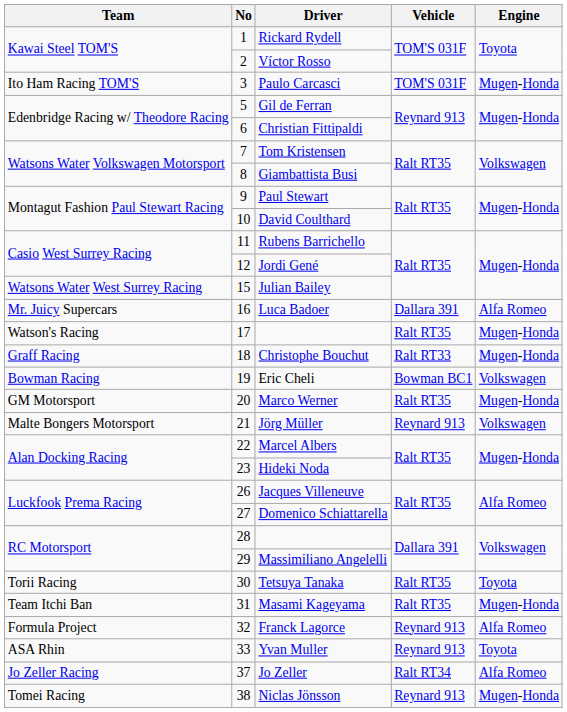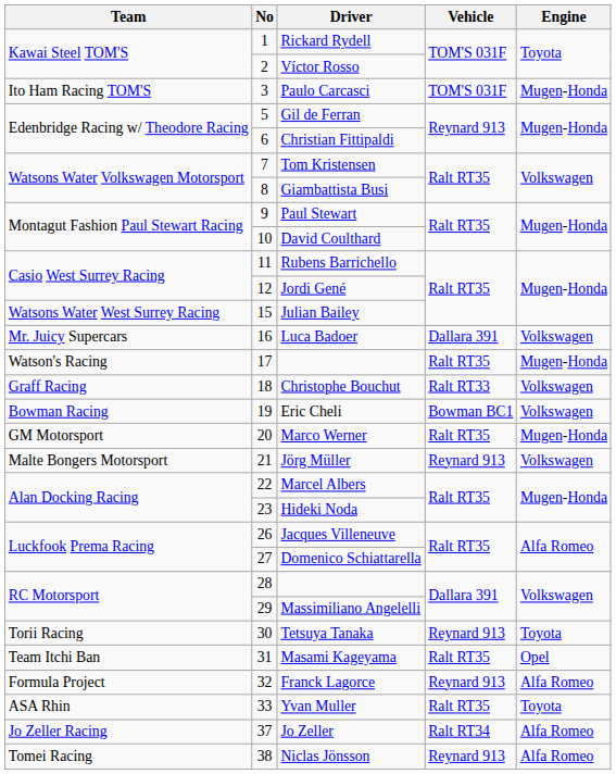 <table class="wikitable" style="font-size: 85%;">
 <tr>
 <th>Team</th>
 <th>No</th>
 <th>Driver</th>
 <th>Vehicle</th>
 <th>Engine</th>
 </tr>
 <tr>
 <td rowspan=2><a href='#'>Kawai Steel</a> <a href='#'>TOM'S</a></td>
 <td align=center>1</td>
 <td> <a href='#'>Rickard Rydell</a></td>
 <td rowspan=2><a href='#'>TOM'S 031F</a></td>
 <td rowspan=2><a href='#'>Toyota</a></td>
 </tr>
 <tr>
 <td align=center>2</td>
 <td> <a href='#'>Víctor Rosso</a></td>
 </tr>
 <tr>
 <td> Ito Ham Racing <a href='#'>TOM'S</a></td>
 <td align=center>3</td>
 <td> <a href='#'>Paulo Carcasci</a></td>
 <td><a href='#'>TOM'S 031F</a></td>
 <td><a href='#'>Mugen</a>-<a href='#'>Honda</a></td>
 </tr>
 <tr>
 <td rowspan=2> Edenbridge Racing w/ <a href='#'>Theodore Racing</a></td>
 <td align=center>5</td>
 <td> <a href='#'>Gil de Ferran</a></td>
 <td rowspan=2><a href='#'>Reynard 913</a></td>
 <td rowspan=2><a href='#'>Mugen</a>-<a href='#'>Honda</a></td>
 </tr>
 <tr>
 <td align=center>6</td>
 <td> <a href='#'>Christian Fittipaldi</a></td>
 </tr>
 <tr>
 <td rowspan=2> <a href='#'>Watsons Water</a> <a href='#'>Volkswagen Motorsport</a></td>
 <td align=center>7</td>
 <td> <a href='#'>Tom Kristensen</a></td>
 <td rowspan=2><a href='#'>Ralt RT35</a></td>
 <td rowspan=2><a href='#'>Volkswagen</a></td>
 </tr>
 <tr>
 <td align=center>8</td>
 <td> <a href='#'>Giambattista Busi</a></td>
 </tr>
 <tr>
 <td rowspan=2> Montagut Fashion <a href='#'>Paul Stewart Racing</a></td>
 <td align=center>9</td>
 <td> <a href='#'>Paul Stewart</a></td>
 <td rowspan=2><a href='#'>Ralt RT35</a></td>
 <td rowspan=2><a href='#'>Mugen</a>-<a href='#'>Honda</a></td>
 </tr>
 <tr>
 <td align=center>10</td>
 <td> <a href='#'>David Coulthard</a></td>
 </tr>
 <tr>
 <td rowspan="2"> <a href='#'>Casio</a> <a href='#'>West Surrey Racing</a></td>
 <td align=center>11</td>
 <td> <a href='#'>Rubens Barrichello</a></td>
 <td rowspan=3><a href='#'>Ralt RT35</a></td>
 <td rowspan=3><a href='#'>Mugen</a>-<a href='#'>Honda</a></td>
 </tr>
 <tr>
 <td align=center>12</td>
 <td> <a href='#'>Jordi Gené</a></td>
 </tr>
 <tr>
 <td> <a href='#'>Watsons Water</a> <a href='#'>West Surrey Racing</a></td>
 <td align=center>15</td>
 <td> <a href='#'>Julian Bailey</a></td>
 </tr>
 <tr>
 <td> <a href='#'>Mr. Juicy</a> Supercars</td>
 <td align=center>16</td>
 <td> <a href='#'>Luca Badoer</a></td>
 <td><a href='#'>Dallara 391</a></td>
-<td><a href='#'>Alfa Romeo</a></td>
+<td><a href='#'>Volkswagen</a></td>
 </tr>
 <tr>
 <td> Watson's Racing</td>
 <td align=center>17</td>
 <td> </td>
 <td><a href='#'>Ralt RT35</a></td>
 <td><a href='#'>Mugen</a>-<a href='#'>Honda</a></td>
 </tr>
 <tr>
 <td> <a href='#'>Graff Racing</a></td>
 <td align=center>18</td>
 <td> <a href='#'>Christophe Bouchut</a></td>
 <td><a href='#'>Ralt RT33</a></td>
-<td><a href='#'>Mugen</a>-<a href='#'>Honda</a></td>
+<td><a href='#'>Volkswagen</a></td>
 </tr>
 <tr>
 <td> <a href='#'>Bowman Racing</a></td>
 <td align=center>19</td>
 <td> Eric Cheli</td>
 <td><a href='#'>Bowman BC1</a></td>
 <td><a href='#'>Volkswagen</a></td>
 </tr>
 <tr>
 <td> GM Motorsport</td>
 <td align=center>20</td>
 <td> <a href='#'>Marco Werner</a></td>
 <td><a href='#'>Ralt RT35</a></td>
 <td><a href='#'>Mugen</a>-<a href='#'>Honda</a></td>
 </tr>
 <tr>
 <td> Malte Bongers Motorsport</td>
 <td align=center>21</td>
 <td> <a href='#'>Jörg Müller</a></td>
 <td><a href='#'>Reynard 913</a></td>
 <td><a href='#'>Volkswagen</a></td>
 </tr>
 <tr>
 <td rowspan=2> <a href='#'>Alan Docking Racing</a></td>
 <td align=center>22</td>
 <td> <a href='#'>Marcel Albers</a></td>
 <td rowspan=2><a href='#'>Ralt RT35</a></td>
 <td rowspan=2><a href='#'>Mugen</a>-<a href='#'>Honda</a></td>
 </tr>
 <tr>
 <td align=center>23</td>
 <td> <a href='#'>Hideki Noda</a></td>
 </tr>
 <tr>
 <td rowspan=2> <a href='#'>Luckfook</a> <a href='#'>Prema Racing</a></td>
 <td align=center>26</td>
 <td> <a href='#'>Jacques Villeneuve</a></td>
 <td rowspan=2><a href='#'>Ralt RT35</a></td>
 <td rowspan=2><a href='#'>Alfa Romeo</a></td>
 </tr>
 <tr>
 <td align=center>27</td>
 <td> <a href='#'>Domenico Schiattarella</a></td>
 </tr>
 <tr>
 <td rowspan=2> <a href='#'>RC Motorsport</a></td>
 <td align=center>28</td>
 <td> </td>
 <td rowspan=2><a href='#'>Dallara 391</a></td>
 <td rowspan=2><a href='#'>Volkswagen</a></td>
 </tr>
 <tr>
 <td align=center>29</td>
 <td> <a href='#'>Massimiliano Angelelli</a></td>
 </tr>
 <tr>
 <td> Torii Racing</td>
 <td align=center>30</td>
 <td> <a href='#'>Tetsuya Tanaka</a></td>
-<td><a href='#'>Ralt RT35</a></td>
+<td><a href='#'>Reynard 913</a></td>
 <td><a href='#'>Toyota</a></td>
 </tr>
 <tr>
 <td> Team Itchi Ban</td>
 <td align=center>31</td>
 <td> <a href='#'>Masami Kageyama</a></td>
 <td><a href='#'>Ralt RT35</a></td>
-<td><a href='#'>Mugen</a>-<a href='#'>Honda</a></td>
+<td><a href='#'>Opel</a></td>
 </tr>
 <tr>
 <td> Formula Project</td>
 <td align=center>32</td>
 <td> <a href='#'>Franck Lagorce</a></td>
 <td><a href='#'>Reynard 913</a></td>
 <td><a href='#'>Alfa Romeo</a></td>
 </tr>
 <tr>
 <td> ASA Rhin</td>
 <td align=center>33</td>
 <td> <a href='#'>Yvan Muller</a></td>
-<td><a href='#'>Reynard 913</a></td>
+<td><a href='#'>Ralt RT35</a></td>
 <td><a href='#'>Toyota</a></td>
 </tr>
 <tr>
 <td> <a href='#'>Jo Zeller Racing</a></td>
 <td align=center>37</td>
 <td> <a href='#'>Jo Zeller</a></td>
 <td><a href='#'>Ralt RT34</a></td>
 <td><a href='#'>Alfa Romeo</a></td>
 </tr>
 <tr>
 <td> Tomei Racing</td>
 <td align=center>38</td>
 <td> <a href='#'>Niclas Jönsson</a></td>
 <td><a href='#'>Reynard 913</a></td>
-<td><a href='#'>Mugen</a>-<a href='#'>Honda</a></td>
+<td><a href='#'>Alfa Romeo</a></td>
 </tr>
 </table>
